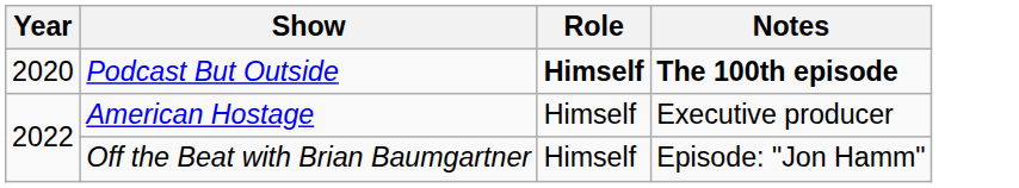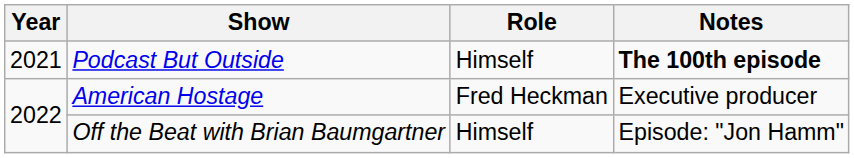 <table class="wikitable unsortable">
 <tr>
 <th>Year</th>
 <th>Show</th>
 <th>Role</th>
 <th>Notes</th>
 </tr>
 <tr>
-<td>2020</td>
+<td>2021</td>
 <td><em><a href='#'>Podcast But Outside</a></em></td>
-<td><strong>Himself</strong></td>
+<td>Himself</td>
 <td><strong>The 100th episode</strong></td>
 </tr>
 <tr>
 <td rowspan="2">2022</td>
 <td><em><a href='#'>American Hostage</a></em></td>
-<td>Himself</td>
+<td>Fred Heckman</td>
 <td>Executive producer</td>
 </tr>
 <tr>
 <td><em>Off the Beat with Brian Baumgartner</em></td>
 <td>Himself</td>
 <td>Episode: "Jon Hamm"</td>
 </tr>
 </table>
